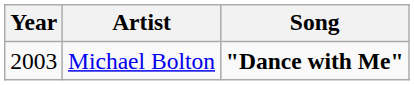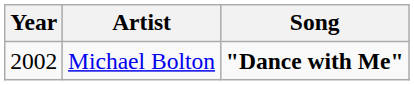 <table class="wikitable">
 <tr>
 <th>Year</th>
 <th>Artist</th>
 <th>Song</th>
 </tr>
 <tr>
-<td>2003</td>
+<td>2002</td>
 <td><a href='#'>Michael Bolton</a></td>
 <td><strong>"Dance with Me"</strong></td>
 </tr>
 </table>
